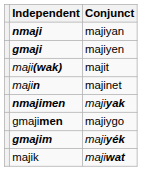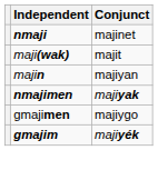 <table class="wikitable">
 <tr>
 <th></th>
 <th>Independent</th>
 <th>Conjunct</th>
 </tr>
 <tr>
 <th></th>
 <td><strong><em>n<strong>maji<em></td>
-<td></em>maji</strong>yan</em></strong></td>
-</tr>
-<tr>
-<th></th>
-<td><strong><em>g<strong>maji<em></td>
-<td></em>maji</strong>yen</em></strong></td>
+<td></em>maji</strong>net</em></strong></td>
 </tr>
 <tr>
 <th></th>
 <td><em>maji<strong>(wak)<strong><em></td>
 <td></em>maji</strong>t</em></strong></td>
 </tr>
 <tr>
 <th></th>
 <td><em>maji<strong>n<strong><em></td>
-<td></em>maji</strong>net</em></strong></td>
+<td></em>maji</strong>yan</em></strong></td>
 </tr>
 <tr>
 <th></th>
 <td><strong><em>n<strong>maji</strong>men</em></strong></td>
 <td><em>maji<strong>yak<strong><em></td>
 </tr>
 <tr>
 <th></th>
 <td></em></strong>g</strong>maji<strong>men<strong><em></td>
 <td></em>maji</strong>ygo</em></strong></td>
 </tr>
 <tr>
 <th></th>
 <td><strong><em>g<strong>maji</strong>m</em></strong></td>
 <td><em>maji<strong>yék<strong><em></td>
 </tr>
-<tr>
-<th></th>
-<td></em>maji</strong>k</em></strong></td>
-<td><em>maji<strong>wat<strong><em></td>
-</tr>
 </table>
